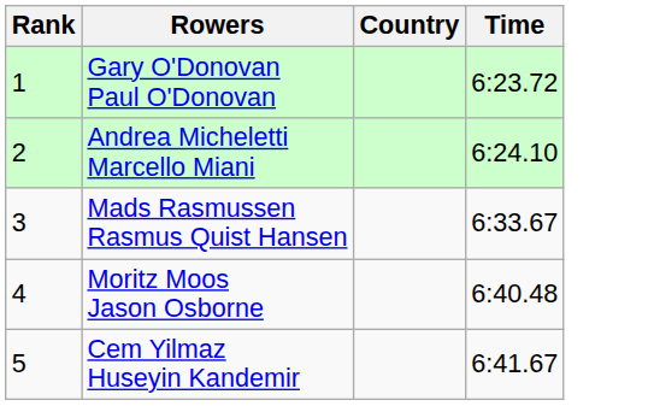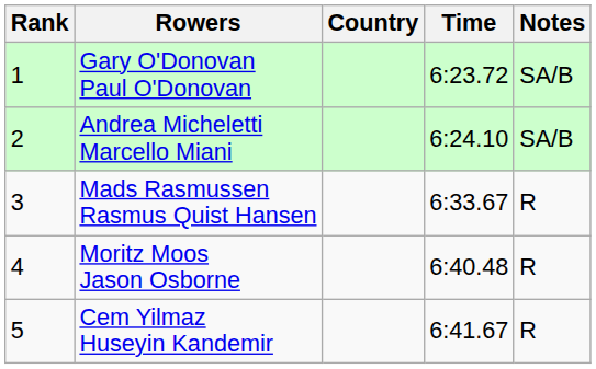 <table class="wikitable">
 <tr>
 <th>Rank</th>
 <th>Rowers</th>
 <th>Country</th>
 <th>Time</th>
+<th>Notes</th>
 </tr>
 <tr bgcolor=ccffcc>
 <td>1</td>
 <td><a href='#'>Gary O'Donovan</a><br><a href='#'>Paul O'Donovan</a></td>
 <td></td>
 <td>6:23.72</td>
+<td>SA/B</td>
 </tr>
 <tr bgcolor=ccffcc>
 <td>2</td>
 <td><a href='#'>Andrea Micheletti</a><br><a href='#'>Marcello Miani</a></td>
 <td></td>
 <td>6:24.10</td>
+<td>SA/B</td>
 </tr>
 <tr>
 <td>3</td>
 <td><a href='#'>Mads Rasmussen</a><br><a href='#'>Rasmus Quist Hansen</a></td>
 <td></td>
 <td>6:33.67</td>
+<td>R</td>
 </tr>
 <tr>
 <td>4</td>
 <td><a href='#'>Moritz Moos</a><br><a href='#'>Jason Osborne</a></td>
 <td></td>
 <td>6:40.48</td>
+<td>R</td>
 </tr>
 <tr>
 <td>5</td>
 <td><a href='#'>Cem Yilmaz</a><br><a href='#'>Huseyin Kandemir</a></td>
 <td></td>
 <td>6:41.67</td>
+<td>R</td>
 </tr>
 </table>
